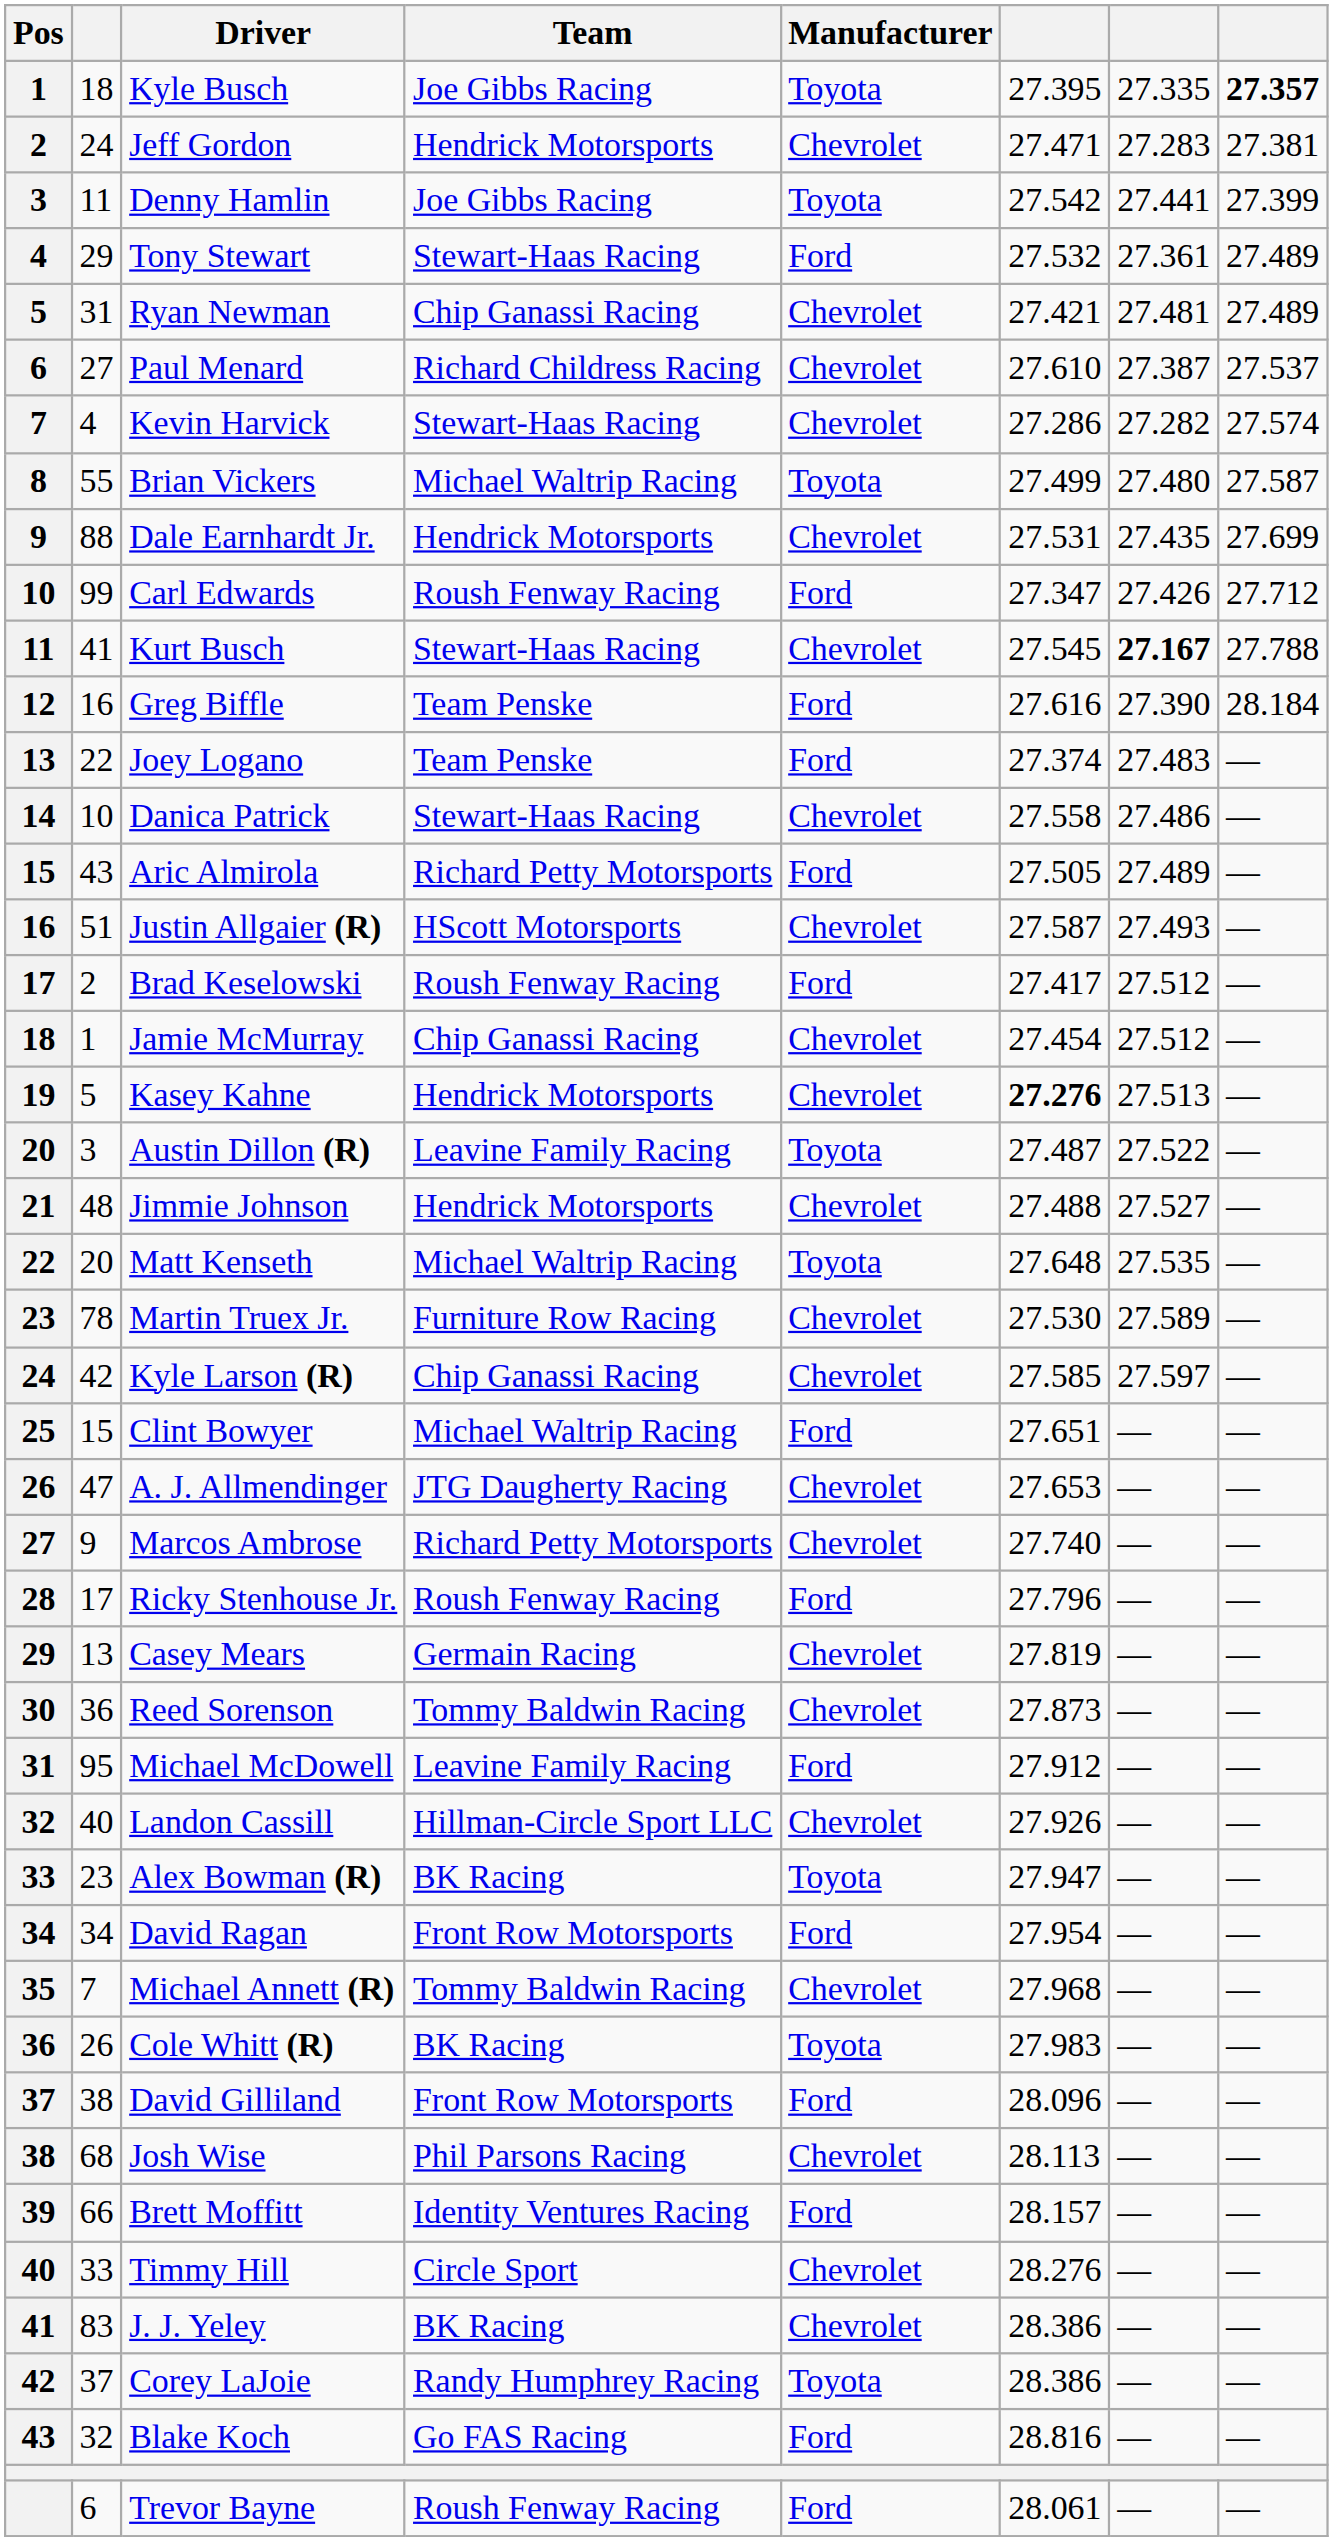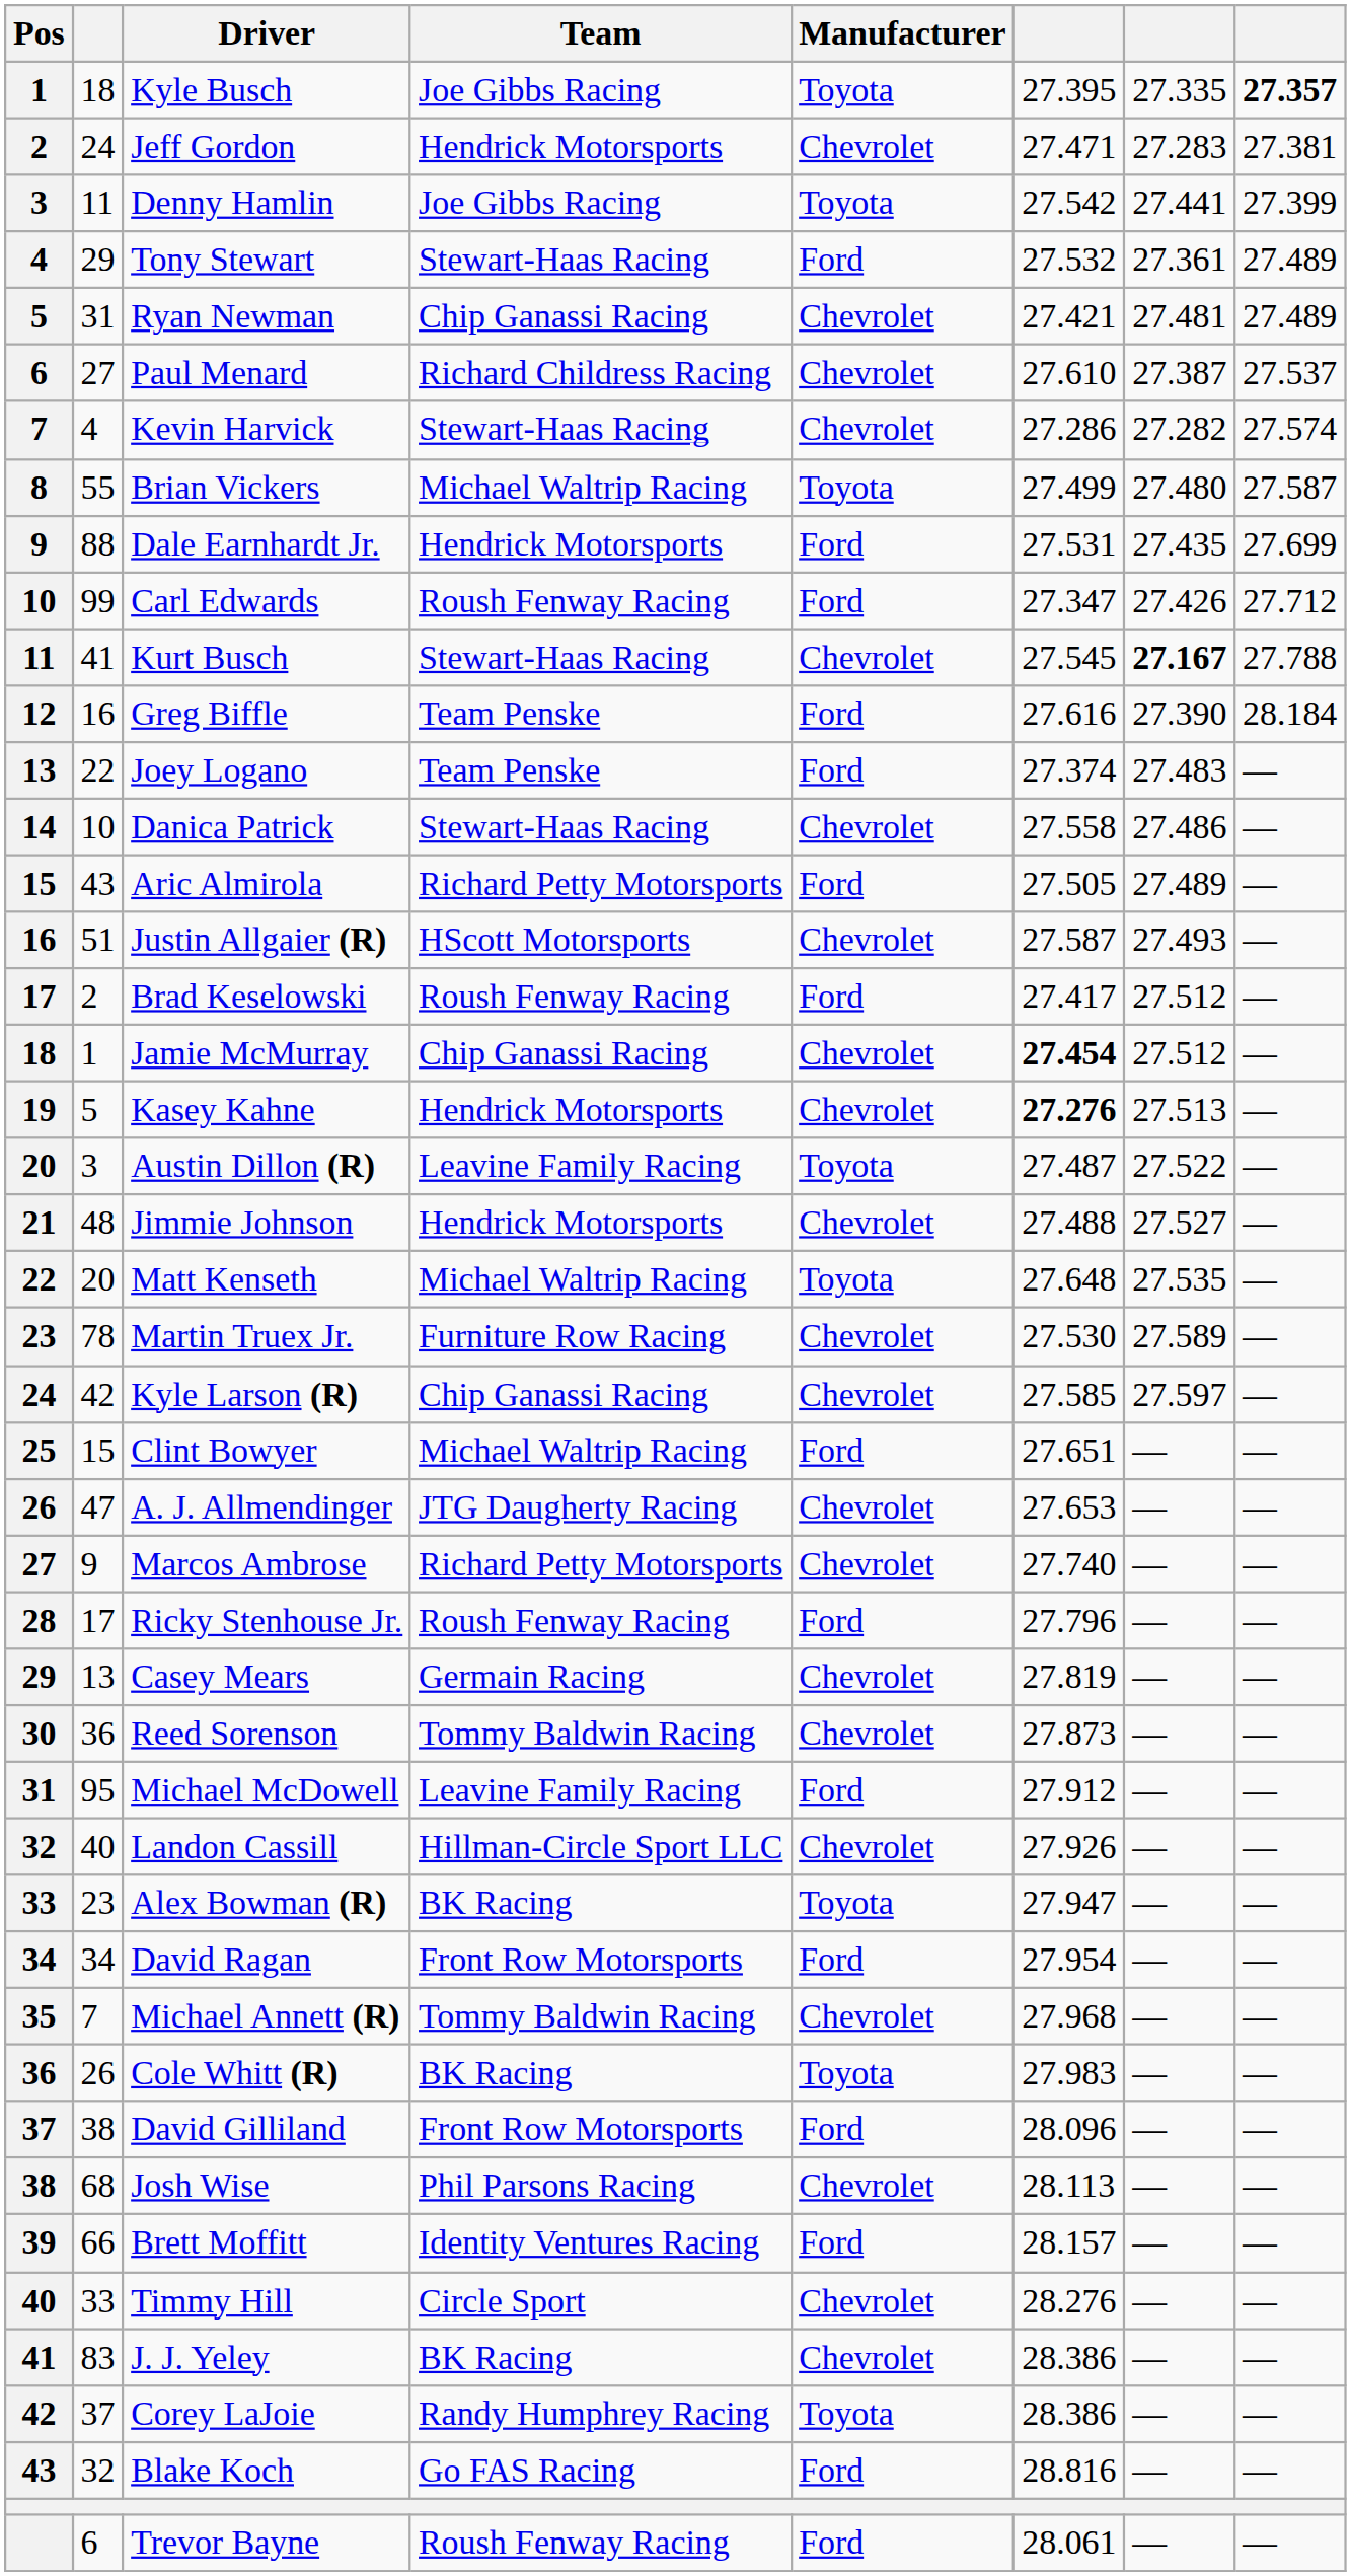 <table class="wikitable" style="font-size:95%">
 <tr>
 <th>Pos</th>
 <th></th>
 <th>Driver</th>
 <th>Team</th>
 <th>Manufacturer</th>
 <th></th>
 <th></th>
 <th></th>
 </tr>
 <tr>
 <th>1</th>
 <td>18</td>
 <td><a href='#'>Kyle Busch</a></td>
 <td><a href='#'>Joe Gibbs Racing</a></td>
 <td><a href='#'>Toyota</a></td>
 <td>27.395</td>
 <td>27.335</td>
 <td><strong>27.357</strong></td>
 </tr>
 <tr>
 <th>2</th>
 <td>24</td>
 <td><a href='#'>Jeff Gordon</a></td>
 <td><a href='#'>Hendrick Motorsports</a></td>
 <td><a href='#'>Chevrolet</a></td>
 <td>27.471</td>
 <td>27.283</td>
 <td>27.381</td>
 </tr>
 <tr>
 <th>3</th>
 <td>11</td>
 <td><a href='#'>Denny Hamlin</a></td>
 <td><a href='#'>Joe Gibbs Racing</a></td>
 <td><a href='#'>Toyota</a></td>
 <td>27.542</td>
 <td>27.441</td>
 <td>27.399</td>
 </tr>
 <tr>
 <th>4</th>
 <td>29</td>
 <td><a href='#'>Tony Stewart</a></td>
 <td><a href='#'>Stewart-Haas Racing</a></td>
 <td><a href='#'>Ford</a></td>
 <td>27.532</td>
 <td>27.361</td>
 <td>27.489</td>
 </tr>
 <tr>
 <th>5</th>
 <td>31</td>
 <td><a href='#'>Ryan Newman</a></td>
 <td><a href='#'>Chip Ganassi Racing</a></td>
 <td><a href='#'>Chevrolet</a></td>
 <td>27.421</td>
 <td>27.481</td>
 <td>27.489</td>
 </tr>
 <tr>
 <th>6</th>
 <td>27</td>
 <td><a href='#'>Paul Menard</a></td>
 <td><a href='#'>Richard Childress Racing</a></td>
 <td><a href='#'>Chevrolet</a></td>
 <td>27.610</td>
 <td>27.387</td>
 <td>27.537</td>
 </tr>
 <tr>
 <th>7</th>
 <td>4</td>
 <td><a href='#'>Kevin Harvick</a></td>
 <td><a href='#'>Stewart-Haas Racing</a></td>
 <td><a href='#'>Chevrolet</a></td>
 <td>27.286</td>
 <td>27.282</td>
 <td>27.574</td>
 </tr>
 <tr>
 <th>8</th>
 <td>55</td>
 <td><a href='#'>Brian Vickers</a></td>
 <td><a href='#'>Michael Waltrip Racing</a></td>
 <td><a href='#'>Toyota</a></td>
 <td>27.499</td>
 <td>27.480</td>
 <td>27.587</td>
 </tr>
 <tr>
 <th>9</th>
 <td>88</td>
 <td><a href='#'>Dale Earnhardt Jr.</a></td>
 <td><a href='#'>Hendrick Motorsports</a></td>
-<td><a href='#'>Chevrolet</a></td>
+<td><a href='#'>Ford</a></td>
 <td>27.531</td>
 <td>27.435</td>
 <td>27.699</td>
 </tr>
 <tr>
 <th>10</th>
 <td>99</td>
 <td><a href='#'>Carl Edwards</a></td>
 <td><a href='#'>Roush Fenway Racing</a></td>
 <td><a href='#'>Ford</a></td>
 <td>27.347</td>
 <td>27.426</td>
 <td>27.712</td>
 </tr>
 <tr>
 <th>11</th>
 <td>41</td>
 <td><a href='#'>Kurt Busch</a></td>
 <td><a href='#'>Stewart-Haas Racing</a></td>
 <td><a href='#'>Chevrolet</a></td>
 <td>27.545</td>
 <td><strong>27.167</strong></td>
 <td>27.788</td>
 </tr>
 <tr>
 <th>12</th>
 <td>16</td>
 <td><a href='#'>Greg Biffle</a></td>
 <td><a href='#'>Team Penske</a></td>
 <td><a href='#'>Ford</a></td>
 <td>27.616</td>
 <td>27.390</td>
 <td>28.184</td>
 </tr>
 <tr>
 <th>13</th>
 <td>22</td>
 <td><a href='#'>Joey Logano</a></td>
 <td><a href='#'>Team Penske</a></td>
 <td><a href='#'>Ford</a></td>
 <td>27.374</td>
 <td>27.483</td>
 <td>—</td>
 </tr>
 <tr>
 <th>14</th>
 <td>10</td>
 <td><a href='#'>Danica Patrick</a></td>
 <td><a href='#'>Stewart-Haas Racing</a></td>
 <td><a href='#'>Chevrolet</a></td>
 <td>27.558</td>
 <td>27.486</td>
 <td>—</td>
 </tr>
 <tr>
 <th>15</th>
 <td>43</td>
 <td><a href='#'>Aric Almirola</a></td>
 <td><a href='#'>Richard Petty Motorsports</a></td>
 <td><a href='#'>Ford</a></td>
 <td>27.505</td>
 <td>27.489</td>
 <td>—</td>
 </tr>
 <tr>
 <th>16</th>
 <td>51</td>
 <td><a href='#'>Justin Allgaier</a> <strong>(R)</strong></td>
 <td><a href='#'>HScott Motorsports</a></td>
 <td><a href='#'>Chevrolet</a></td>
 <td>27.587</td>
 <td>27.493</td>
 <td>—</td>
 </tr>
 <tr>
 <th>17</th>
 <td>2</td>
 <td><a href='#'>Brad Keselowski</a></td>
 <td><a href='#'>Roush Fenway Racing</a></td>
 <td><a href='#'>Ford</a></td>
 <td>27.417</td>
 <td>27.512</td>
 <td>—</td>
 </tr>
 <tr>
 <th>18</th>
 <td>1</td>
 <td><a href='#'>Jamie McMurray</a></td>
 <td><a href='#'>Chip Ganassi Racing</a></td>
 <td><a href='#'>Chevrolet</a></td>
-<td>27.454</td>
+<td><strong>27.454</strong></td>
 <td>27.512</td>
 <td>—</td>
 </tr>
 <tr>
 <th>19</th>
 <td>5</td>
 <td><a href='#'>Kasey Kahne</a></td>
 <td><a href='#'>Hendrick Motorsports</a></td>
 <td><a href='#'>Chevrolet</a></td>
 <td><strong>27.276</strong></td>
 <td>27.513</td>
 <td>—</td>
 </tr>
 <tr>
 <th>20</th>
 <td>3</td>
 <td><a href='#'>Austin Dillon</a> <strong>(R)</strong></td>
 <td><a href='#'>Leavine Family Racing</a></td>
 <td><a href='#'>Toyota</a></td>
 <td>27.487</td>
 <td>27.522</td>
 <td>—</td>
 </tr>
 <tr>
 <th>21</th>
 <td>48</td>
 <td><a href='#'>Jimmie Johnson</a></td>
 <td><a href='#'>Hendrick Motorsports</a></td>
 <td><a href='#'>Chevrolet</a></td>
 <td>27.488</td>
 <td>27.527</td>
 <td>—</td>
 </tr>
 <tr>
 <th>22</th>
 <td>20</td>
 <td><a href='#'>Matt Kenseth</a></td>
 <td><a href='#'>Michael Waltrip Racing</a></td>
 <td><a href='#'>Toyota</a></td>
 <td>27.648</td>
 <td>27.535</td>
 <td>—</td>
 </tr>
 <tr>
 <th>23</th>
 <td>78</td>
 <td><a href='#'>Martin Truex Jr.</a></td>
 <td><a href='#'>Furniture Row Racing</a></td>
 <td><a href='#'>Chevrolet</a></td>
 <td>27.530</td>
 <td>27.589</td>
 <td>—</td>
 </tr>
 <tr>
 <th>24</th>
 <td>42</td>
 <td><a href='#'>Kyle Larson</a> <strong>(R)</strong></td>
 <td><a href='#'>Chip Ganassi Racing</a></td>
 <td><a href='#'>Chevrolet</a></td>
 <td>27.585</td>
 <td>27.597</td>
 <td>—</td>
 </tr>
 <tr>
 <th>25</th>
 <td>15</td>
 <td><a href='#'>Clint Bowyer</a></td>
 <td><a href='#'>Michael Waltrip Racing</a></td>
 <td><a href='#'>Ford</a></td>
 <td>27.651</td>
 <td>—</td>
 <td>—</td>
 </tr>
 <tr>
 <th>26</th>
 <td>47</td>
 <td><a href='#'>A. J. Allmendinger</a></td>
 <td><a href='#'>JTG Daugherty Racing</a></td>
 <td><a href='#'>Chevrolet</a></td>
 <td>27.653</td>
 <td>—</td>
 <td>—</td>
 </tr>
 <tr>
 <th>27</th>
 <td>9</td>
 <td><a href='#'>Marcos Ambrose</a></td>
 <td><a href='#'>Richard Petty Motorsports</a></td>
 <td><a href='#'>Chevrolet</a></td>
 <td>27.740</td>
 <td>—</td>
 <td>—</td>
 </tr>
 <tr>
 <th>28</th>
 <td>17</td>
 <td><a href='#'>Ricky Stenhouse Jr.</a></td>
 <td><a href='#'>Roush Fenway Racing</a></td>
 <td><a href='#'>Ford</a></td>
 <td>27.796</td>
 <td>—</td>
 <td>—</td>
 </tr>
 <tr>
 <th>29</th>
 <td>13</td>
 <td><a href='#'>Casey Mears</a></td>
 <td><a href='#'>Germain Racing</a></td>
 <td><a href='#'>Chevrolet</a></td>
 <td>27.819</td>
 <td>—</td>
 <td>—</td>
 </tr>
 <tr>
 <th>30</th>
 <td>36</td>
 <td><a href='#'>Reed Sorenson</a></td>
 <td><a href='#'>Tommy Baldwin Racing</a></td>
 <td><a href='#'>Chevrolet</a></td>
 <td>27.873</td>
 <td>—</td>
 <td>—</td>
 </tr>
 <tr>
 <th>31</th>
 <td>95</td>
 <td><a href='#'>Michael McDowell</a></td>
 <td><a href='#'>Leavine Family Racing</a></td>
 <td><a href='#'>Ford</a></td>
 <td>27.912</td>
 <td>—</td>
 <td>—</td>
 </tr>
 <tr>
 <th>32</th>
 <td>40</td>
 <td><a href='#'>Landon Cassill</a></td>
 <td><a href='#'>Hillman-Circle Sport LLC</a></td>
 <td><a href='#'>Chevrolet</a></td>
 <td>27.926</td>
 <td>—</td>
 <td>—</td>
 </tr>
 <tr>
 <th>33</th>
 <td>23</td>
 <td><a href='#'>Alex Bowman</a> <strong>(R)</strong></td>
 <td><a href='#'>BK Racing</a></td>
 <td><a href='#'>Toyota</a></td>
 <td>27.947</td>
 <td>—</td>
 <td>—</td>
 </tr>
 <tr>
 <th>34</th>
 <td>34</td>
 <td><a href='#'>David Ragan</a></td>
 <td><a href='#'>Front Row Motorsports</a></td>
 <td><a href='#'>Ford</a></td>
 <td>27.954</td>
 <td>—</td>
 <td>—</td>
 </tr>
 <tr>
 <th>35</th>
 <td>7</td>
 <td><a href='#'>Michael Annett</a> <strong>(R)</strong></td>
 <td><a href='#'>Tommy Baldwin Racing</a></td>
 <td><a href='#'>Chevrolet</a></td>
 <td>27.968</td>
 <td>—</td>
 <td>—</td>
 </tr>
 <tr>
 <th>36</th>
 <td>26</td>
 <td><a href='#'>Cole Whitt</a> <strong>(R)</strong></td>
 <td><a href='#'>BK Racing</a></td>
 <td><a href='#'>Toyota</a></td>
 <td>27.983</td>
 <td>—</td>
 <td>—</td>
 </tr>
 <tr>
 <th>37</th>
 <td>38</td>
 <td><a href='#'>David Gilliland</a></td>
 <td><a href='#'>Front Row Motorsports</a></td>
 <td><a href='#'>Ford</a></td>
 <td>28.096</td>
 <td>—</td>
 <td>—</td>
 </tr>
 <tr>
 <th>38</th>
 <td>68</td>
 <td><a href='#'>Josh Wise</a></td>
 <td><a href='#'>Phil Parsons Racing</a></td>
 <td><a href='#'>Chevrolet</a></td>
 <td>28.113</td>
 <td>—</td>
 <td>—</td>
 </tr>
 <tr>
 <th>39</th>
 <td>66</td>
 <td><a href='#'>Brett Moffitt</a></td>
 <td><a href='#'>Identity Ventures Racing</a></td>
 <td><a href='#'>Ford</a></td>
 <td>28.157</td>
 <td>—</td>
 <td>—</td>
 </tr>
 <tr>
 <th>40</th>
 <td>33</td>
 <td><a href='#'>Timmy Hill</a></td>
 <td><a href='#'>Circle Sport</a></td>
 <td><a href='#'>Chevrolet</a></td>
 <td>28.276</td>
 <td>—</td>
 <td>—</td>
 </tr>
 <tr>
 <th>41</th>
 <td>83</td>
 <td><a href='#'>J. J. Yeley</a></td>
 <td><a href='#'>BK Racing</a></td>
 <td><a href='#'>Chevrolet</a></td>
 <td>28.386</td>
 <td>—</td>
 <td>—</td>
 </tr>
 <tr>
 <th>42</th>
 <td>37</td>
 <td><a href='#'>Corey LaJoie</a></td>
 <td><a href='#'>Randy Humphrey Racing</a></td>
 <td><a href='#'>Toyota</a></td>
 <td>28.386</td>
 <td>—</td>
 <td>—</td>
 </tr>
 <tr>
 <th>43</th>
 <td>32</td>
 <td><a href='#'>Blake Koch</a></td>
 <td><a href='#'>Go FAS Racing</a></td>
 <td><a href='#'>Ford</a></td>
 <td>28.816</td>
 <td>—</td>
 <td>—</td>
 </tr>
 <tr>
 <th colspan="8"></th>
 </tr>
 <tr>
 <th></th>
 <td>6</td>
 <td><a href='#'>Trevor Bayne</a></td>
 <td><a href='#'>Roush Fenway Racing</a></td>
 <td><a href='#'>Ford</a></td>
 <td>28.061</td>
 <td>—</td>
 <td>—</td>
 </tr>
 </table>
